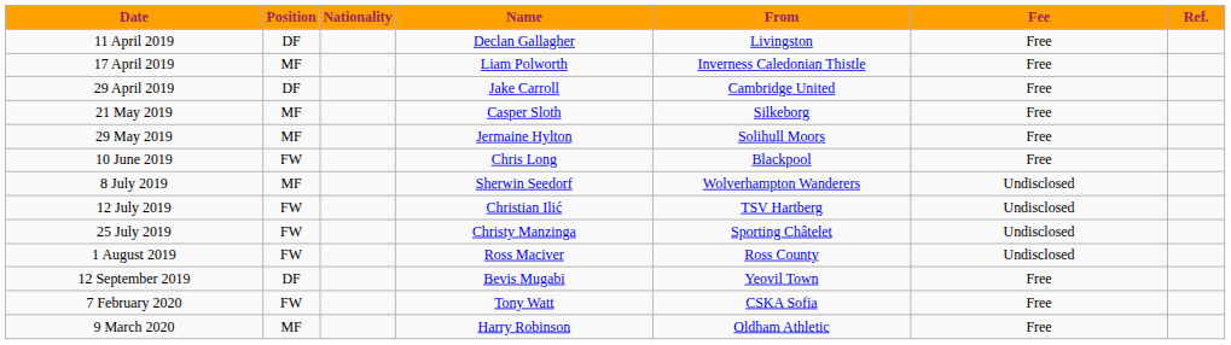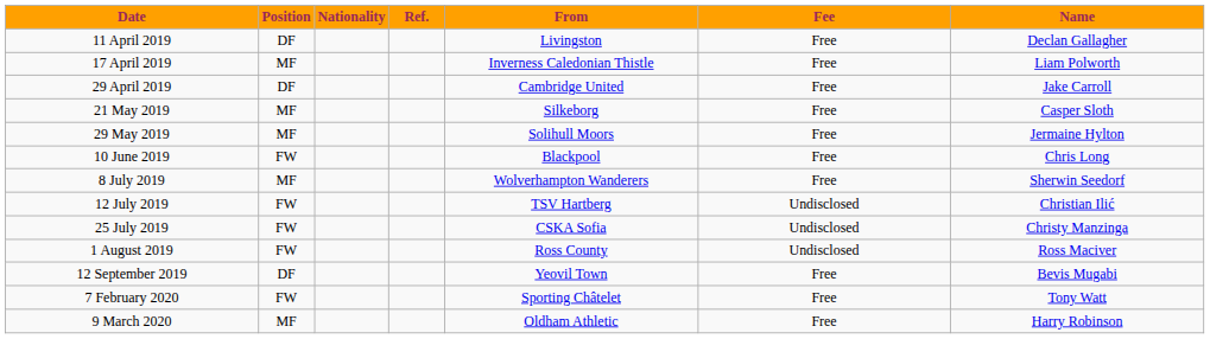 <table class="wikitable"  style="text-align:center; font-size:90%; ">
 <tr>
 <th style="background:#ffa000; color:#98285c; width:250px;">Date</th>
 <th style="background:#ffa000; color:#98285c; width:50px;">Position</th>
 <th style="background:#ffa000; color:#98285c; width:50px;">Nationality</th>
-<th style="background:#ffa000; color:#98285c; width:250px;">Name</th>
+<th style="background:#ffa000; color:#98285c; width:50px;">Ref.</th>
 <th style="background:#ffa000; color:#98285c; width:250px;">From</th>
 <th style="background:#ffa000; color:#98285c; width:250px;">Fee</th>
-<th style="background:#ffa000; color:#98285c; width:50px;">Ref.</th>
+<th style="background:#ffa000; color:#98285c; width:250px;">Name</th>
 </tr>
 <tr>
 <td>11 April 2019</td>
 <td>DF</td>
 <td></td>
-<td><a href='#'>Declan Gallagher</a></td>
+<td></td>
 <td><a href='#'>Livingston</a></td>
 <td>Free</td>
-<td></td>
+<td><a href='#'>Declan Gallagher</a></td>
 </tr>
 <tr>
 <td>17 April 2019</td>
 <td>MF</td>
 <td></td>
-<td><a href='#'>Liam Polworth</a></td>
+<td></td>
 <td><a href='#'>Inverness Caledonian Thistle</a></td>
 <td>Free</td>
-<td></td>
+<td><a href='#'>Liam Polworth</a></td>
 </tr>
 <tr>
 <td>29 April 2019</td>
 <td>DF</td>
 <td></td>
-<td><a href='#'>Jake Carroll</a></td>
+<td></td>
 <td><a href='#'>Cambridge United</a></td>
 <td>Free</td>
-<td></td>
+<td><a href='#'>Jake Carroll</a></td>
 </tr>
 <tr>
 <td>21 May 2019</td>
 <td>MF</td>
 <td></td>
-<td><a href='#'>Casper Sloth</a></td>
+<td></td>
 <td><a href='#'>Silkeborg</a></td>
 <td>Free</td>
-<td></td>
+<td><a href='#'>Casper Sloth</a></td>
 </tr>
 <tr>
 <td>29 May 2019</td>
 <td>MF</td>
 <td></td>
-<td><a href='#'>Jermaine Hylton</a></td>
+<td></td>
 <td><a href='#'>Solihull Moors</a></td>
 <td>Free</td>
-<td></td>
+<td><a href='#'>Jermaine Hylton</a></td>
 </tr>
 <tr>
 <td>10 June 2019</td>
 <td>FW</td>
 <td></td>
-<td><a href='#'>Chris Long</a></td>
+<td></td>
 <td><a href='#'>Blackpool</a></td>
 <td>Free</td>
-<td></td>
+<td><a href='#'>Chris Long</a></td>
 </tr>
 <tr>
 <td>8 July 2019</td>
 <td>MF</td>
 <td></td>
+<td></td>
+<td><a href='#'>Wolverhampton Wanderers</a></td>
+<td>Free</td>
 <td><a href='#'>Sherwin Seedorf</a></td>
-<td><a href='#'>Wolverhampton Wanderers</a></td>
-<td>Undisclosed</td>
-<td></td>
 </tr>
 <tr>
 <td>12 July 2019</td>
 <td>FW</td>
 <td></td>
-<td><a href='#'>Christian Ilić</a></td>
+<td></td>
 <td><a href='#'>TSV Hartberg</a></td>
 <td>Undisclosed</td>
-<td></td>
+<td><a href='#'>Christian Ilić</a></td>
 </tr>
 <tr>
 <td>25 July 2019</td>
 <td>FW</td>
 <td></td>
+<td></td>
+<td><a href='#'>CSKA Sofia</a></td>
+<td>Undisclosed</td>
 <td><a href='#'>Christy Manzinga</a></td>
-<td><a href='#'>Sporting Châtelet</a></td>
-<td>Undisclosed</td>
-<td></td>
 </tr>
 <tr>
 <td>1 August 2019</td>
 <td>FW</td>
 <td></td>
-<td><a href='#'>Ross Maciver</a></td>
+<td></td>
 <td><a href='#'>Ross County</a></td>
 <td>Undisclosed</td>
-<td></td>
+<td><a href='#'>Ross Maciver</a></td>
 </tr>
 <tr>
 <td>12 September 2019</td>
 <td>DF</td>
 <td></td>
-<td><a href='#'>Bevis Mugabi</a></td>
+<td></td>
 <td><a href='#'>Yeovil Town</a></td>
 <td>Free</td>
-<td></td>
+<td><a href='#'>Bevis Mugabi</a></td>
 </tr>
 <tr>
 <td>7 February 2020</td>
 <td>FW</td>
 <td></td>
+<td></td>
+<td><a href='#'>Sporting Châtelet</a></td>
+<td>Free</td>
 <td><a href='#'>Tony Watt</a></td>
-<td><a href='#'>CSKA Sofia</a></td>
-<td>Free</td>
-<td></td>
 </tr>
 <tr>
 <td>9 March 2020</td>
 <td>MF</td>
 <td></td>
-<td><a href='#'>Harry Robinson</a></td>
+<td></td>
 <td><a href='#'>Oldham Athletic</a></td>
 <td>Free</td>
-<td></td>
+<td><a href='#'>Harry Robinson</a></td>
 </tr>
 </table>
